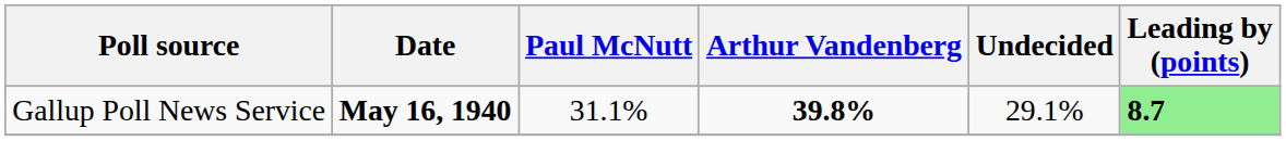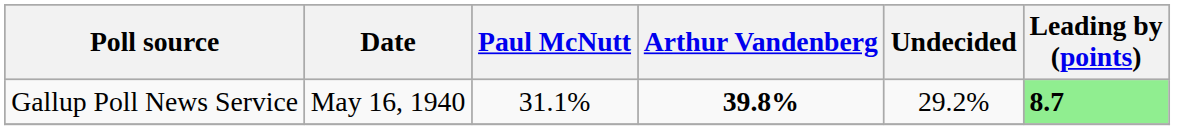 <table class="wikitable sortable collapsible collapsed">
 <tr>
 <th>Poll source</th>
 <th>Date</th>
 <th><a href='#'>Paul McNutt</a><br><small></small></th>
 <th><a href='#'>Arthur Vandenberg</a><br><small></small></th>
 <th>Undecided</th>
 <th>Leading by<br>(<a href='#'>points</a>)</th>
 </tr>
 <tr>
 <td>Gallup Poll News Service</td>
-<td><strong>May 16, 1940</strong></td>
+<td>May 16, 1940</td>
 <td align="center">31.1%</td>
 <td align="center" ><strong>39.8%</strong></td>
-<td align="center">29.1%</td>
+<td align="center">29.2%</td>
 <td style="background: lightgreen;"><strong>8.7</strong></td>
 </tr>
 <tr>
 </tr>
 </table>
